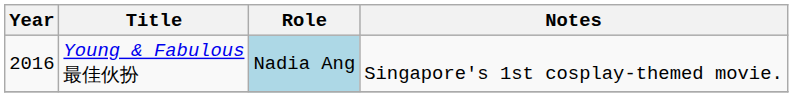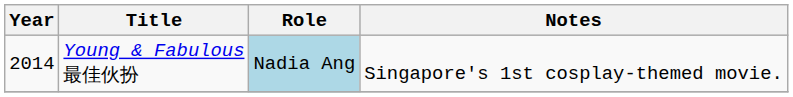 <table class="wikitable">
 <tr>
 <th>Year</th>
 <th>Title</th>
 <th>Role</th>
 <th>Notes</th>
 </tr>
 <tr>
-<td rowspan="1">2016</td>
+<td rowspan="1">2014</td>
 <td><em><a href='#'>Young & Fabulous</a></em> <br> 最佳伙扮</td>
 <td style="background: lightblue;">Nadia Ang</td>
 <td><br>Singapore's 1st cosplay-themed movie.</td>
 </tr>
 <tr>
 </tr>
 </table>
